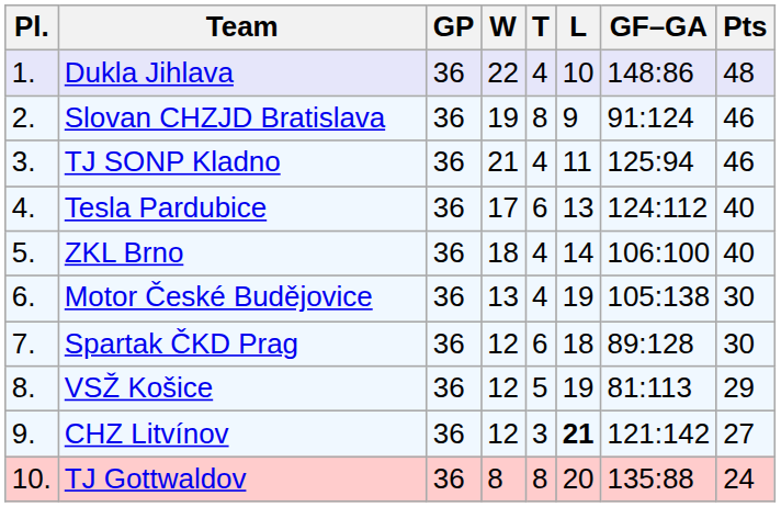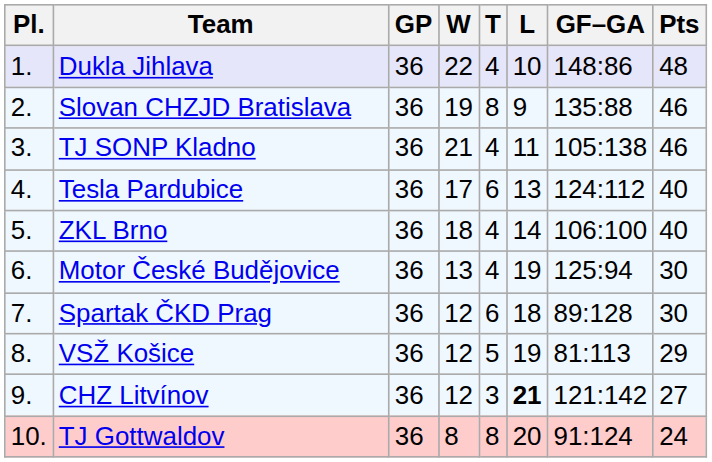 <table class="wikitable">
 <tr>
 <th>Pl.</th>
 <th width="200">Team</th>
 <th>GP</th>
 <th>W</th>
 <th>T</th>
 <th>L</th>
 <th>GF–GA</th>
 <th>Pts</th>
 </tr>
 <tr bgcolor="#e6e6fa">
 <td>1.</td>
 <td><a href='#'>Dukla Jihlava</a></td>
 <td>36</td>
 <td>22</td>
 <td>4</td>
 <td>10</td>
 <td>148:86</td>
 <td>48</td>
 </tr>
 <tr bgcolor="#f0f8ff">
 <td>2.</td>
 <td><a href='#'>Slovan CHZJD Bratislava</a></td>
 <td>36</td>
 <td>19</td>
 <td>8</td>
 <td>9</td>
-<td>91:124</td>
+<td>135:88</td>
 <td>46</td>
 </tr>
 <tr bgcolor="#f0f8ff">
 <td>3.</td>
 <td><a href='#'>TJ SONP Kladno</a></td>
 <td>36</td>
 <td>21</td>
 <td>4</td>
 <td>11</td>
-<td>125:94</td>
+<td>105:138</td>
 <td>46</td>
 </tr>
 <tr bgcolor="#f0f8ff">
 <td>4.</td>
 <td><a href='#'>Tesla Pardubice</a></td>
 <td>36</td>
 <td>17</td>
 <td>6</td>
 <td>13</td>
 <td>124:112</td>
 <td>40</td>
 </tr>
 <tr bgcolor="#f0f8ff">
 <td>5.</td>
 <td><a href='#'>ZKL Brno</a></td>
 <td>36</td>
 <td>18</td>
 <td>4</td>
 <td>14</td>
 <td>106:100</td>
 <td>40</td>
 </tr>
 <tr bgcolor="#f0f8ff">
 <td>6.</td>
 <td><a href='#'>Motor České Budějovice</a></td>
 <td>36</td>
 <td>13</td>
 <td>4</td>
 <td>19</td>
-<td>105:138</td>
+<td>125:94</td>
 <td>30</td>
 </tr>
 <tr bgcolor="#f0f8ff">
 <td>7.</td>
 <td><a href='#'>Spartak ČKD Prag</a></td>
 <td>36</td>
 <td>12</td>
 <td>6</td>
 <td>18</td>
 <td>89:128</td>
 <td>30</td>
 </tr>
 <tr bgcolor="#f0f8ff">
 <td>8.</td>
 <td><a href='#'>VSŽ Košice</a></td>
 <td>36</td>
 <td>12</td>
 <td>5</td>
 <td>19</td>
 <td>81:113</td>
 <td>29</td>
 </tr>
 <tr bgcolor="#f0f8ff">
 <td>9.</td>
 <td><a href='#'>CHZ Litvínov</a></td>
 <td>36</td>
 <td>12</td>
 <td>3</td>
 <td><strong>21</strong></td>
 <td>121:142</td>
 <td>27</td>
 </tr>
 <tr bgcolor="#ffcccc">
 <td>10.</td>
 <td><a href='#'>TJ Gottwaldov</a></td>
 <td>36</td>
 <td>8</td>
 <td>8</td>
 <td>20</td>
-<td>135:88</td>
+<td>91:124</td>
 <td>24</td>
 </tr>
 </table>
